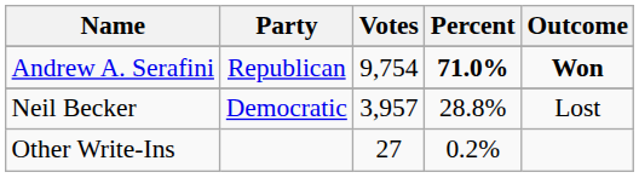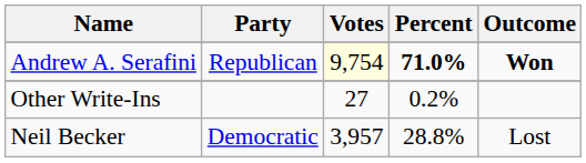 <table class=wikitable style="text-align:center">
 <tr>
 <th>Name</th>
 <th>Party</th>
 <th>Votes</th>
 <th>Percent</th>
 <th>Outcome</th>
 </tr>
 <tr>
 </tr>
 <tr>
 <td align=left><a href='#'>Andrew A. Serafini</a></td>
 <td><a href='#'>Republican</a></td>
-<td>9,754</td>
+<td style="background: lightyellow;">9,754</td>
 <td><strong>71.0%</strong></td>
 <td><strong>Won</strong></td>
 </tr>
 <tr>
+</tr>
+<tr>
+<td align=left>Other Write-Ins</td>
+<td></td>
+<td>27</td>
+<td>0.2%</td>
+<td></td>
 </tr>
 <tr>
 <td align=left>Neil Becker</td>
 <td><a href='#'>Democratic</a></td>
 <td>3,957</td>
 <td>28.8%</td>
 <td>Lost</td>
 </tr>
-<tr>
-<td align=left>Other Write-Ins</td>
-<td></td>
-<td>27</td>
-<td>0.2%</td>
-<td></td>
-</tr>
 </table>
